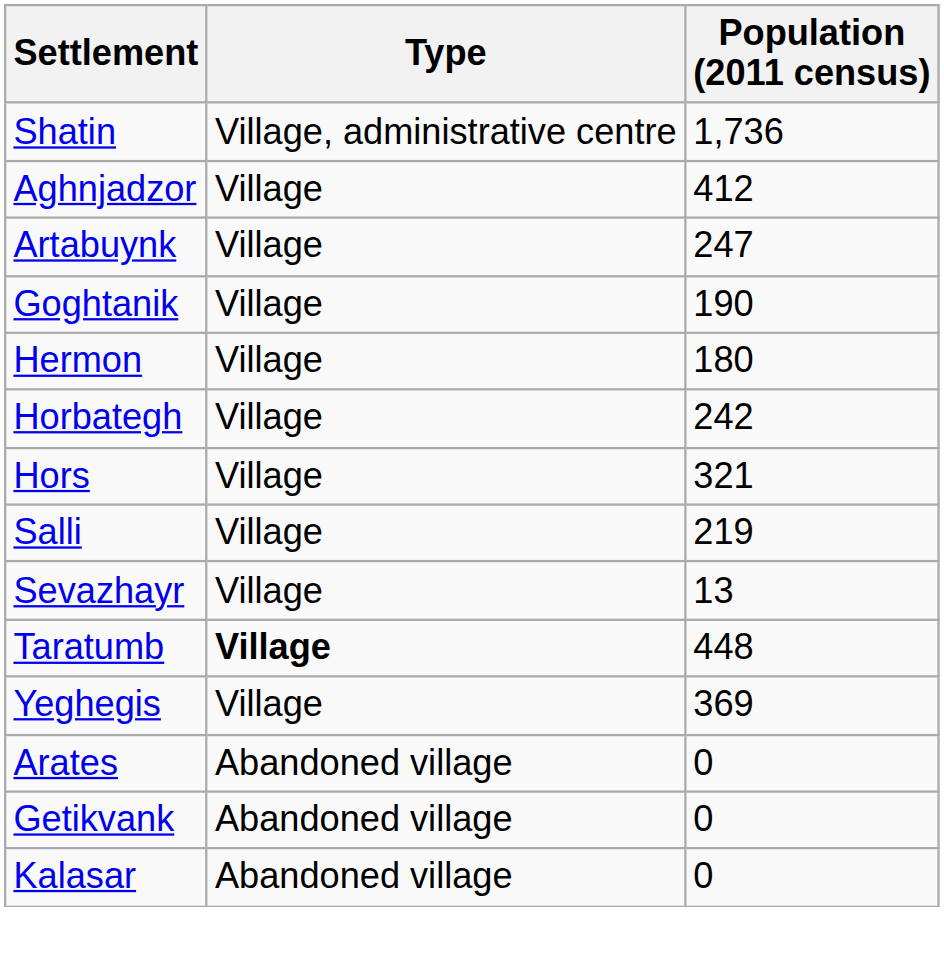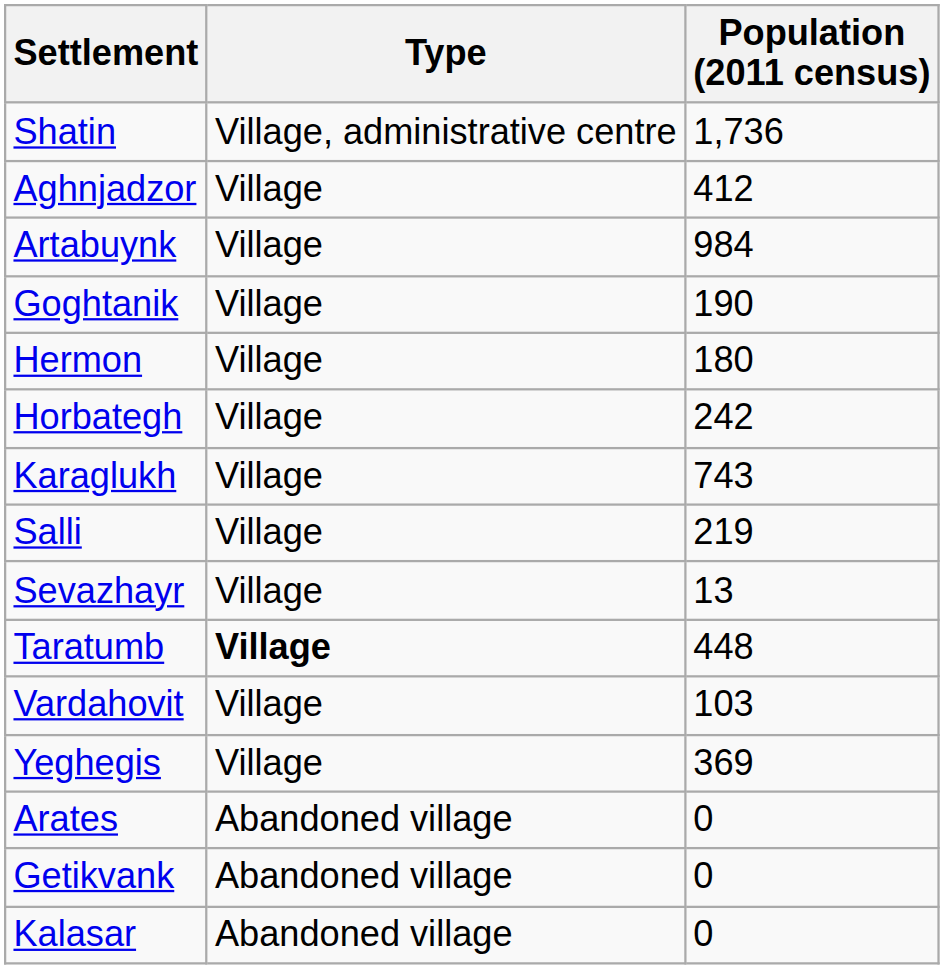 <table class="wikitable sortable">
 <tr>
 <th>Settlement</th>
 <th>Type</th>
 <th>Population<br>(2011 census)</th>
 </tr>
 <tr>
 <td><a href='#'>Shatin</a></td>
 <td>Village, administrative centre</td>
 <td>1,736</td>
 </tr>
 <tr>
 <td><a href='#'>Aghnjadzor</a></td>
 <td>Village</td>
 <td>412</td>
 </tr>
 <tr>
 <td><a href='#'>Artabuynk</a></td>
 <td>Village</td>
-<td>247</td>
+<td>984</td>
 </tr>
 <tr>
 <td><a href='#'>Goghtanik</a></td>
 <td>Village</td>
 <td>190</td>
 </tr>
 <tr>
 <td><a href='#'>Hermon</a></td>
 <td>Village</td>
 <td>180</td>
 </tr>
 <tr>
 <td><a href='#'>Horbategh</a></td>
 <td>Village</td>
 <td>242</td>
 </tr>
 <tr>
-<td><a href='#'>Hors</a></td>
+<td><a href='#'>Karaglukh</a></td>
 <td>Village</td>
-<td>321</td>
+<td>743</td>
 </tr>
 <tr>
 <td><a href='#'>Salli</a></td>
 <td>Village</td>
 <td>219</td>
 </tr>
 <tr>
 <td><a href='#'>Sevazhayr</a></td>
 <td>Village</td>
 <td>13</td>
 </tr>
 <tr>
 <td><a href='#'>Taratumb</a></td>
 <td><strong>Village</strong></td>
 <td>448</td>
+</tr>
+<tr>
+<td><a href='#'>Vardahovit</a></td>
+<td>Village</td>
+<td>103</td>
 </tr>
 <tr>
 <td><a href='#'>Yeghegis</a></td>
 <td>Village</td>
 <td>369</td>
 </tr>
 <tr>
 <td><a href='#'>Arates</a></td>
 <td>Abandoned village</td>
 <td>0</td>
 </tr>
 <tr>
 <td><a href='#'>Getikvank</a></td>
 <td>Abandoned village</td>
 <td>0</td>
 </tr>
 <tr>
 <td><a href='#'>Kalasar</a></td>
 <td>Abandoned village</td>
 <td>0</td>
 </tr>
 </table>
